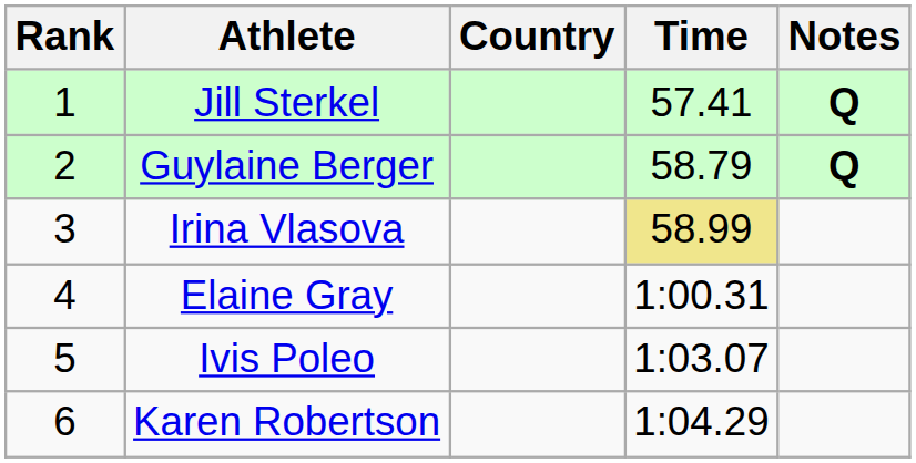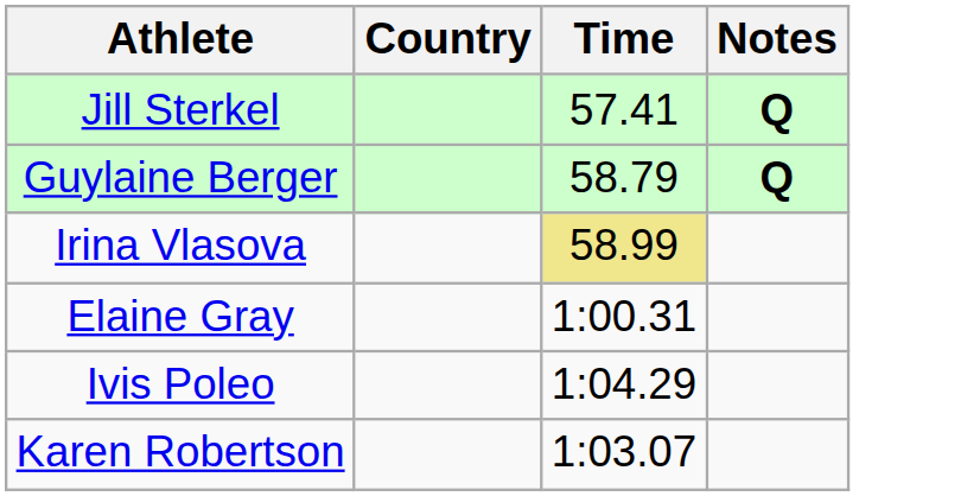 <table class="wikitable sortable" style="text-align:center">
 <tr>
-<th>Rank</th>
 <th>Athlete</th>
 <th>Country</th>
 <th>Time</th>
 <th>Notes</th>
 </tr>
 <tr bgcolor=ccffcc>
-<td>1</td>
 <td><a href='#'>Jill Sterkel</a></td>
 <td align=left></td>
 <td>57.41</td>
 <td><strong>Q </strong></td>
 </tr>
 <tr bgcolor=ccffcc>
-<td>2</td>
 <td><a href='#'>Guylaine Berger</a></td>
 <td align=left></td>
 <td>58.79</td>
 <td><strong>Q </strong></td>
 </tr>
 <tr>
-<td>3</td>
 <td><a href='#'>Irina Vlasova</a></td>
 <td align=left></td>
 <td style="background: khaki;">58.99</td>
 <td><strong> </strong></td>
 </tr>
 <tr>
-<td>4</td>
 <td><a href='#'>Elaine Gray</a></td>
 <td align=left></td>
 <td>1:00.31</td>
 <td><strong> </strong></td>
 </tr>
 <tr>
-<td>5</td>
 <td><a href='#'>Ivis Poleo</a></td>
+<td align=left></td>
+<td>1:04.29</td>
+<td><strong> </strong></td>
+</tr>
+<tr>
+<td><a href='#'>Karen Robertson</a></td>
 <td align=left></td>
 <td>1:03.07</td>
 <td><strong> </strong></td>
 </tr>
-<tr>
-<td>6</td>
-<td><a href='#'>Karen Robertson</a></td>
-<td align=left></td>
-<td>1:04.29</td>
-<td><strong> </strong></td>
-</tr>
 </table>
